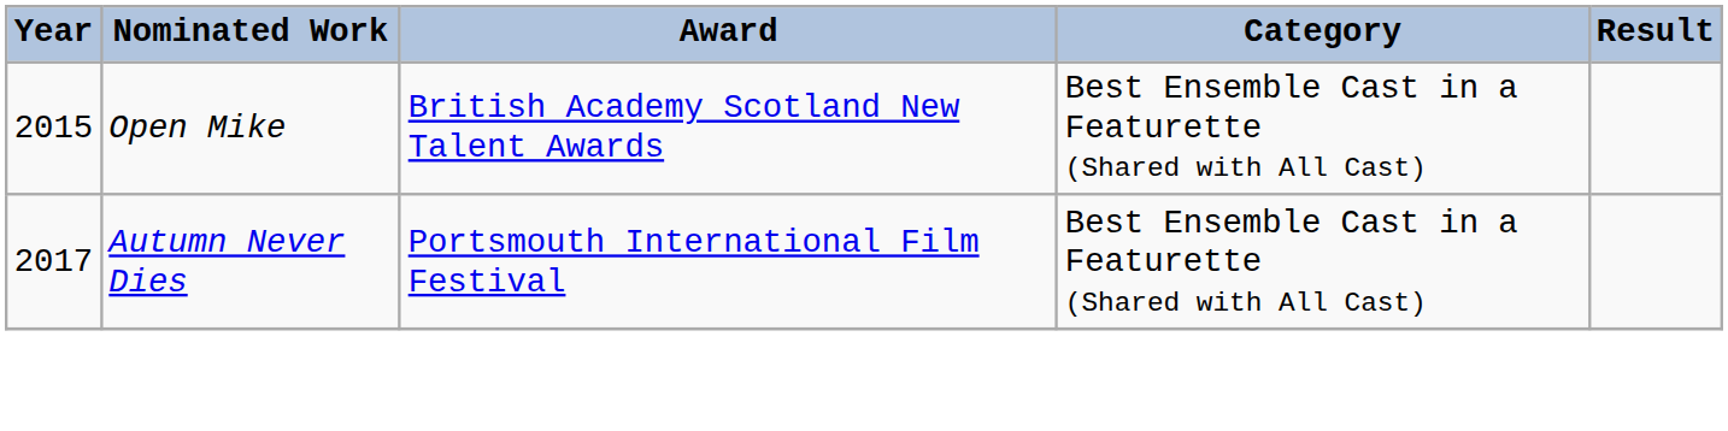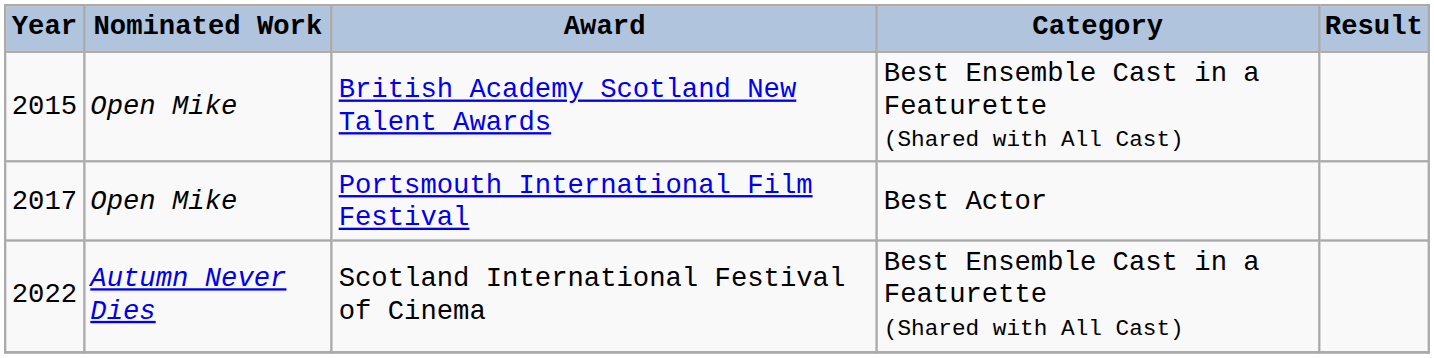 <table class="wikitable" style="font-size:90%">
 <tr style="text-align:center;">
 <th style="background:#B0C4DE;">Year</th>
 <th style="background:#B0C4DE;">Nominated Work</th>
 <th style="background:#B0C4DE;">Award</th>
 <th style="background:#B0C4DE;">Category</th>
 <th style="background:#B0C4DE;">Result</th>
 </tr>
 <tr>
 <td>2015</td>
 <td><em>Open Mike</em></td>
 <td><a href='#'>British Academy Scotland New Talent Awards</a></td>
 <td>Best Ensemble Cast in a Featurette<br><small>(Shared with All Cast)</small></td>
 <td></td>
 </tr>
 <tr>
 <td>2017</td>
+<td><em>Open Mike</em></td>
+<td><a href='#'>Portsmouth International Film Festival</a></td>
+<td>Best Actor</td>
+<td></td>
+</tr>
+<tr>
+<td rowspan=1>2022</td>
 <td rowspan=1><em><a href='#'>Autumn Never Dies</a></em></td>
-<td><a href='#'>Portsmouth International Film Festival</a></td>
+<td rowspan=1>Scotland International Festival of Cinema </td>
 <td>Best Ensemble Cast in a Featurette<br><small>(Shared with All Cast)</small></td>
 <td></td>
 </tr>
 <tr>
 </tr>
 </table>
